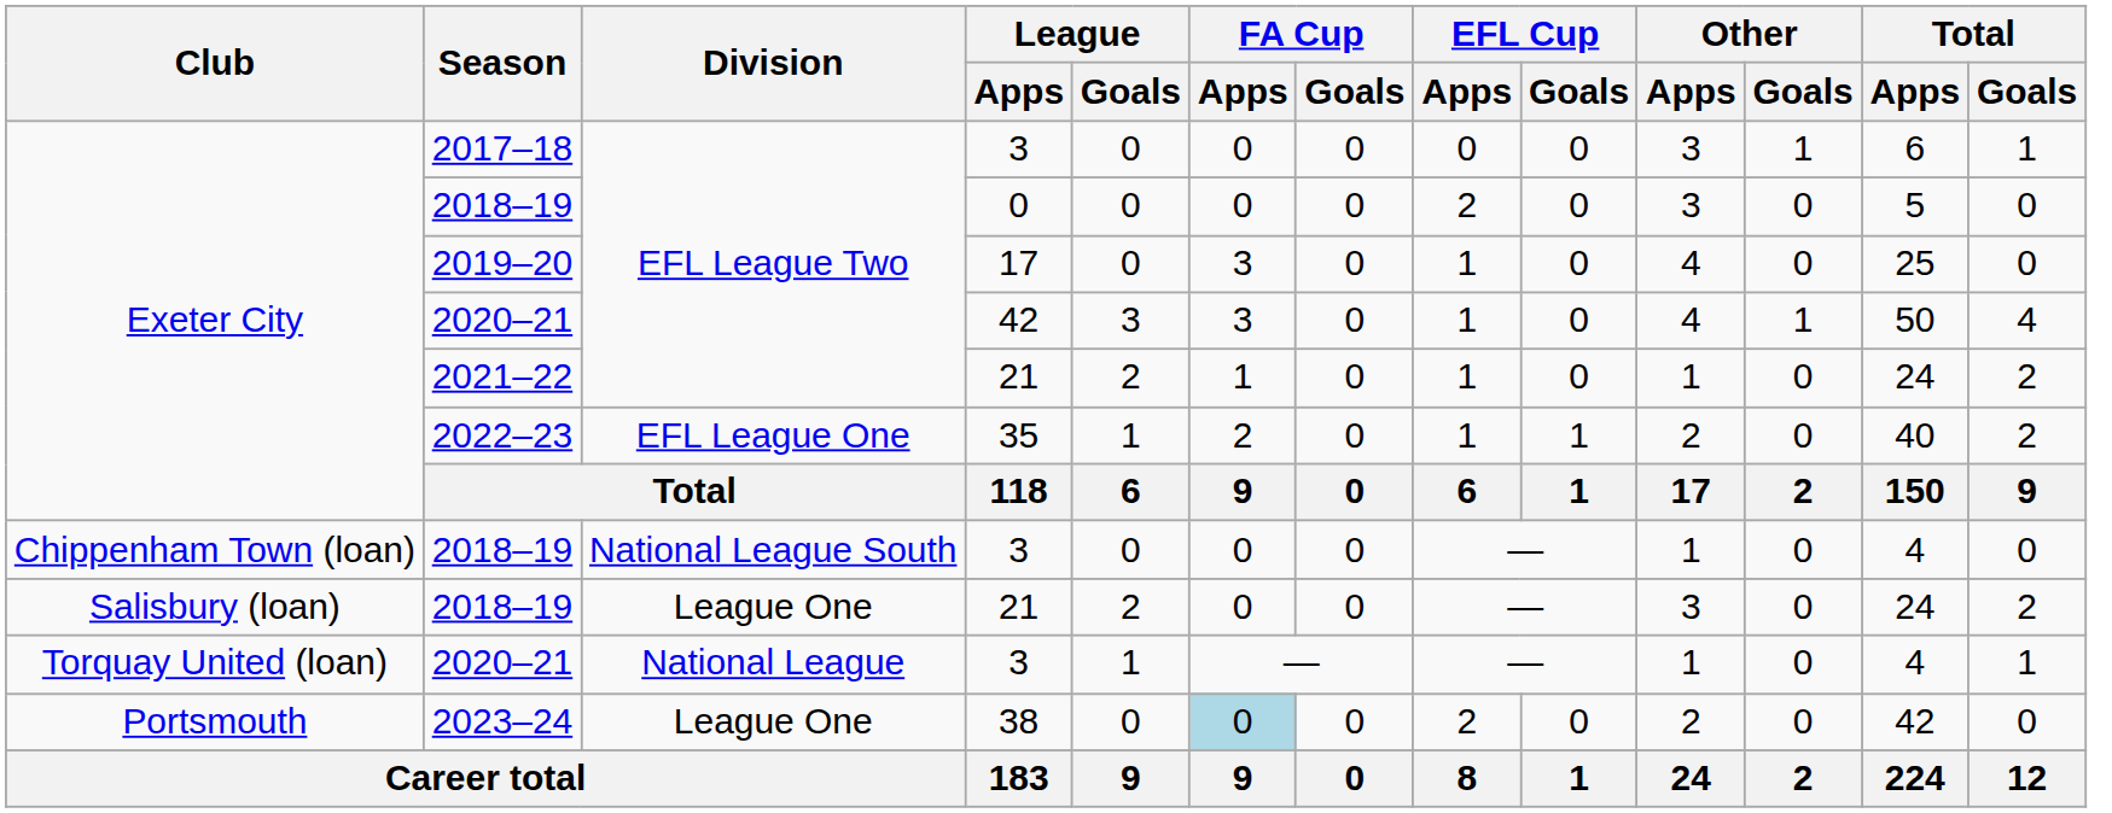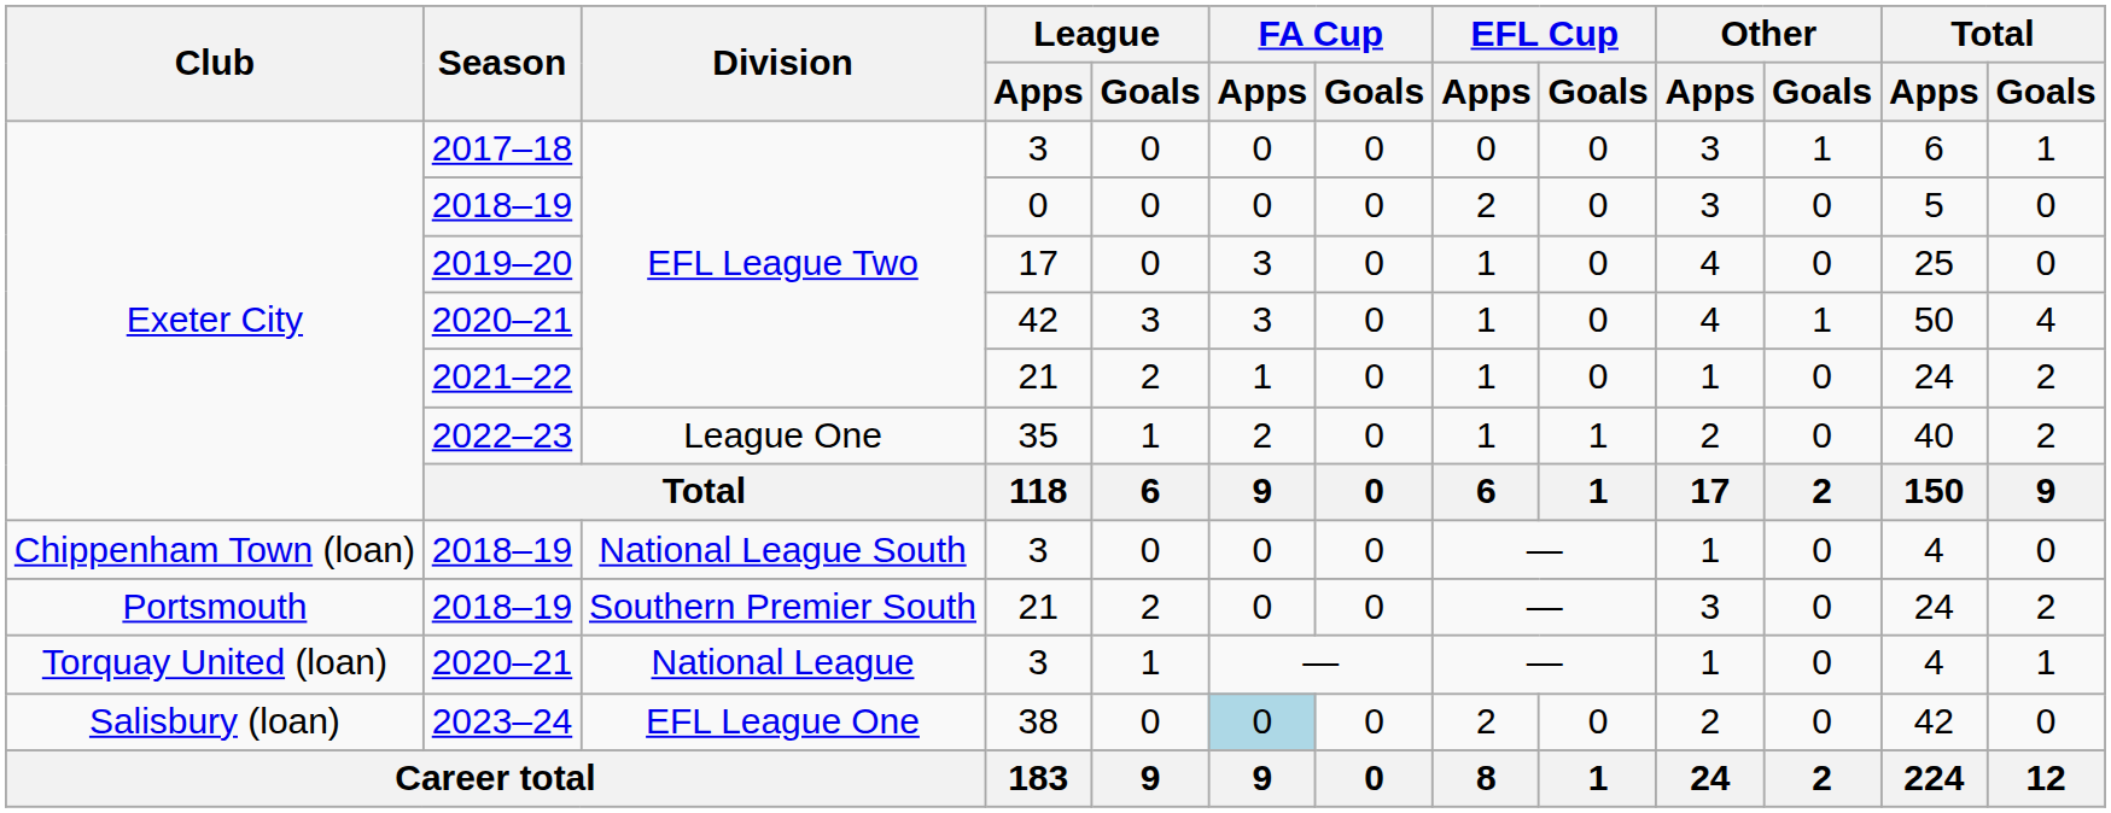 <table class=wikitable style="text-align: center">
 <tr>
 <th rowspan=2>Club</th>
 <th rowspan=2>Season</th>
 <th rowspan=2>Division</th>
 <th colspan=2>League</th>
 <th colspan=2><a href='#'>FA Cup</a></th>
 <th colspan=2><a href='#'>EFL Cup</a></th>
 <th colspan=2>Other</th>
 <th colspan=2>Total</th>
 </tr>
 <tr>
 <th>Apps</th>
 <th>Goals</th>
 <th>Apps</th>
 <th>Goals</th>
 <th>Apps</th>
 <th>Goals</th>
 <th>Apps</th>
 <th>Goals</th>
 <th>Apps</th>
 <th>Goals</th>
 </tr>
 <tr>
 <td rowspan=7><a href='#'>Exeter City</a></td>
 <td><a href='#'>2017–18</a></td>
 <td rowspan=5><a href='#'>EFL League Two</a></td>
 <td>3</td>
 <td>0</td>
 <td>0</td>
 <td>0</td>
 <td>0</td>
 <td>0</td>
 <td>3</td>
 <td>1</td>
 <td>6</td>
 <td>1</td>
 </tr>
 <tr>
 <td><a href='#'>2018–19</a></td>
 <td>0</td>
 <td>0</td>
 <td>0</td>
 <td>0</td>
 <td>2</td>
 <td>0</td>
 <td>3</td>
 <td>0</td>
 <td>5</td>
 <td>0</td>
 </tr>
 <tr>
 <td><a href='#'>2019–20</a></td>
 <td>17</td>
 <td>0</td>
 <td>3</td>
 <td>0</td>
 <td>1</td>
 <td>0</td>
 <td>4</td>
 <td>0</td>
 <td>25</td>
 <td>0</td>
 </tr>
 <tr>
 <td><a href='#'>2020–21</a></td>
 <td>42</td>
 <td>3</td>
 <td>3</td>
 <td>0</td>
 <td>1</td>
 <td>0</td>
 <td>4</td>
 <td>1</td>
 <td>50</td>
 <td>4</td>
 </tr>
 <tr>
 <td><a href='#'>2021–22</a></td>
 <td>21</td>
 <td>2</td>
 <td>1</td>
 <td>0</td>
 <td>1</td>
 <td>0</td>
 <td>1</td>
 <td>0</td>
 <td>24</td>
 <td>2</td>
 </tr>
 <tr>
 <td><a href='#'>2022–23</a></td>
-<td><a href='#'>EFL League One</a></td>
+<td>League One</td>
 <td>35</td>
 <td>1</td>
 <td>2</td>
 <td>0</td>
 <td>1</td>
 <td>1</td>
 <td>2</td>
 <td>0</td>
 <td>40</td>
 <td>2</td>
 </tr>
 <tr>
 <th colspan=2>Total</th>
 <th>118</th>
 <th>6</th>
 <th>9</th>
 <th>0</th>
 <th>6</th>
 <th>1</th>
 <th>17</th>
 <th>2</th>
 <th>150</th>
 <th>9</th>
 </tr>
 <tr>
 <td><a href='#'>Chippenham Town</a> (loan)</td>
 <td><a href='#'>2018–19</a></td>
 <td><a href='#'>National League South</a></td>
 <td>3</td>
 <td>0</td>
 <td>0</td>
 <td>0</td>
 <td colspan=2>—</td>
 <td>1</td>
 <td>0</td>
 <td>4</td>
 <td>0</td>
 </tr>
 <tr>
-<td><a href='#'>Salisbury</a> (loan)</td>
+<td><a href='#'>Portsmouth</a></td>
 <td><a href='#'>2018–19</a></td>
-<td>League One</td>
+<td><a href='#'>Southern Premier South</a></td>
 <td>21</td>
 <td>2</td>
 <td>0</td>
 <td>0</td>
 <td colspan=2>—</td>
 <td>3</td>
 <td>0</td>
 <td>24</td>
 <td>2</td>
 </tr>
 <tr>
 <td><a href='#'>Torquay United</a> (loan)</td>
 <td><a href='#'>2020–21</a></td>
 <td><a href='#'>National League</a></td>
 <td>3</td>
 <td>1</td>
 <td colspan=2>—</td>
 <td colspan=2>—</td>
 <td>1</td>
 <td>0</td>
 <td>4</td>
 <td>1</td>
 </tr>
 <tr>
-<td><a href='#'>Portsmouth</a></td>
+<td><a href='#'>Salisbury</a> (loan)</td>
 <td><a href='#'>2023–24</a></td>
-<td>League One</td>
+<td><a href='#'>EFL League One</a></td>
 <td>38</td>
 <td>0</td>
 <td style="background: lightblue;">0</td>
 <td>0</td>
 <td>2</td>
 <td>0</td>
 <td>2</td>
 <td>0</td>
 <td>42</td>
 <td>0</td>
 </tr>
 <tr>
 <th colspan=3>Career total</th>
 <th>183</th>
 <th>9</th>
 <th>9</th>
 <th>0</th>
 <th>8</th>
 <th>1</th>
 <th>24</th>
 <th>2</th>
 <th>224</th>
 <th>12</th>
 </tr>
 </table>
